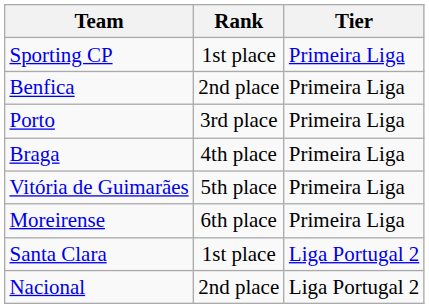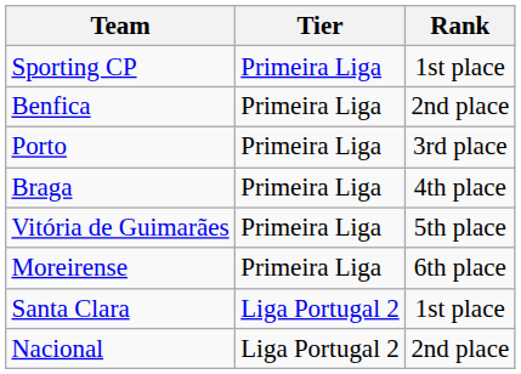 <table class="wikitable">
 <tr>
 <th>Team</th>
+<th>Tier</th>
 <th>Rank</th>
-<th>Tier</th>
 </tr>
 <tr>
 <td><a href='#'>Sporting CP</a></td>
+<td><a href='#'>Primeira Liga</a></td>
 <td align=center>1st place</td>
-<td><a href='#'>Primeira Liga</a></td>
 </tr>
 <tr>
 <td><a href='#'>Benfica</a></td>
+<td>Primeira Liga</td>
 <td align=center>2nd place</td>
-<td>Primeira Liga</td>
 </tr>
 <tr>
 <td><a href='#'>Porto</a></td>
+<td>Primeira Liga</td>
 <td align=center>3rd place</td>
-<td>Primeira Liga</td>
 </tr>
 <tr>
 <td><a href='#'>Braga</a></td>
+<td>Primeira Liga</td>
 <td align=center>4th place</td>
-<td>Primeira Liga</td>
 </tr>
 <tr>
 <td><a href='#'>Vitória de Guimarães</a></td>
+<td>Primeira Liga</td>
 <td align=center>5th place</td>
-<td>Primeira Liga</td>
 </tr>
 <tr>
 <td><a href='#'>Moreirense</a></td>
+<td>Primeira Liga</td>
 <td align=center>6th place</td>
-<td>Primeira Liga</td>
 </tr>
 <tr>
 <td><a href='#'>Santa Clara</a></td>
+<td><a href='#'>Liga Portugal 2</a></td>
 <td align=center>1st place</td>
-<td><a href='#'>Liga Portugal 2</a></td>
 </tr>
 <tr>
 <td><a href='#'>Nacional</a></td>
+<td>Liga Portugal 2</td>
 <td align=center>2nd place</td>
-<td>Liga Portugal 2</td>
 </tr>
 </table>
